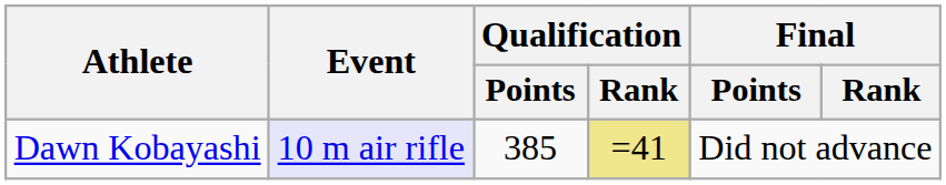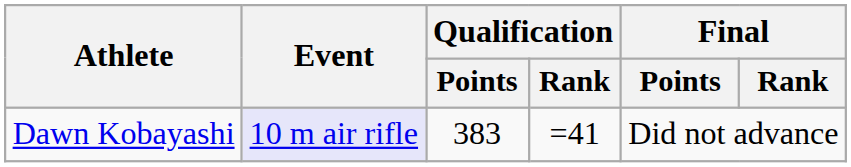 <table class="wikitable" style="font-size:90%">
 <tr>
 <th rowspan="2">Athlete</th>
 <th rowspan="2">Event</th>
 <th colspan=2>Qualification</th>
 <th colspan=2>Final</th>
 </tr>
 <tr style="font-size:95%">
 <th>Points</th>
 <th>Rank</th>
 <th>Points</th>
 <th>Rank</th>
 </tr>
 <tr align=center>
 <td align=left><a href='#'>Dawn Kobayashi</a></td>
 <td align=left style="background: lavender;"><a href='#'>10 m air rifle</a></td>
-<td>385</td>
-<td style="background: khaki;">=41</td>
+<td>383</td>
+<td>=41</td>
 <td colspan=2>Did not advance</td>
 </tr>
 </table>
